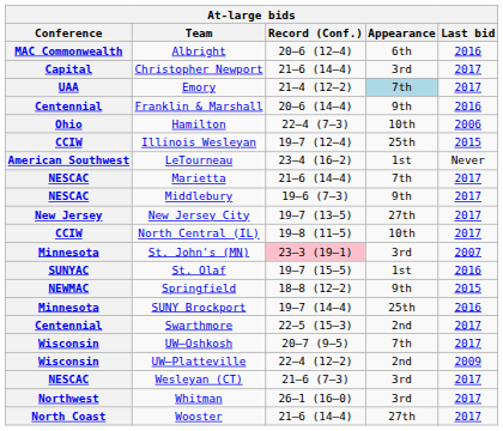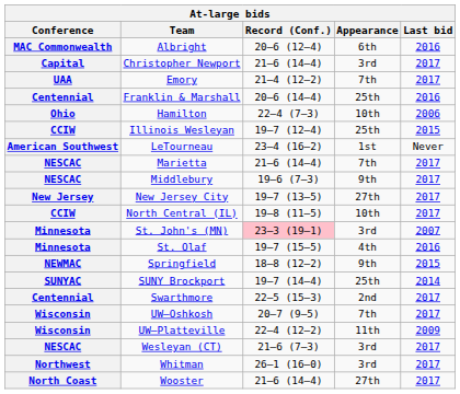 <table class="wikitable sortable plainrowheaders" style="text-align:center;">
 <tr>
 <th colspan="8" style=>At-large bids</th>
 </tr>
 <tr>
 <th scope="col">Conference</th>
 <th scope="col">Team</th>
 <th scope="col">Record (Conf.)</th>
 <th scope="col" data-sort-type="number">Appearance</th>
 <th scope="col">Last bid</th>
 </tr>
 <tr>
 <th><a href='#'>MAC Commonwealth</a></th>
 <td><a href='#'>Albright</a></td>
 <td>20–6 (12–4)</td>
 <td>6th</td>
 <td><a href='#'>2016</a></td>
 </tr>
 <tr>
 <th><a href='#'>Capital</a></th>
 <td><a href='#'>Christopher Newport</a></td>
 <td>21–6 (14–4)</td>
 <td>3rd</td>
 <td><a href='#'>2017</a></td>
 </tr>
 <tr>
 <th><a href='#'>UAA</a></th>
 <td><a href='#'>Emory</a></td>
 <td>21–4 (12–2)</td>
-<td style="background: lightblue;">7th</td>
+<td>7th</td>
 <td><a href='#'>2017</a></td>
 </tr>
 <tr>
 <th><a href='#'>Centennial</a></th>
 <td><a href='#'>Franklin & Marshall</a></td>
 <td>20–6 (14–4)</td>
-<td>9th</td>
+<td>25th</td>
 <td><a href='#'>2016</a></td>
 </tr>
 <tr>
 <th><a href='#'>Ohio</a></th>
 <td><a href='#'>Hamilton</a></td>
 <td>22–4 (7–3)</td>
 <td>10th</td>
 <td><a href='#'>2006</a></td>
 </tr>
 <tr>
 <th><a href='#'>CCIW</a></th>
 <td><a href='#'>Illinois Wesleyan</a></td>
 <td>19–7 (12–4)</td>
 <td>25th</td>
 <td><a href='#'>2015</a></td>
 </tr>
 <tr>
 <th><a href='#'>American Southwest</a></th>
 <td><a href='#'>LeTourneau</a></td>
 <td>23–4 (16–2)</td>
 <td>1st</td>
 <td>Never</td>
 </tr>
 <tr>
 <th><a href='#'>NESCAC</a></th>
 <td><a href='#'>Marietta</a></td>
 <td>21–6 (14–4)</td>
 <td>7th</td>
 <td><a href='#'>2017</a></td>
 </tr>
 <tr>
 <th><a href='#'>NESCAC</a></th>
 <td><a href='#'>Middlebury</a></td>
 <td>19–6 (7–3)</td>
 <td>9th</td>
 <td><a href='#'>2017</a></td>
 </tr>
 <tr>
 <th><a href='#'>New Jersey</a></th>
 <td><a href='#'>New Jersey City</a></td>
 <td>19–7 (13–5)</td>
 <td>27th</td>
 <td><a href='#'>2017</a></td>
 </tr>
 <tr>
 <th><a href='#'>CCIW</a></th>
 <td><a href='#'>North Central (IL)</a></td>
 <td>19–8 (11–5)</td>
 <td>10th</td>
 <td><a href='#'>2017</a></td>
 </tr>
 <tr>
 <th><a href='#'>Minnesota</a></th>
 <td><a href='#'>St. John's (MN)</a></td>
 <td style="background: pink;">23–3 (19–1)</td>
 <td>3rd</td>
 <td><a href='#'>2007</a></td>
 </tr>
 <tr>
-<th><a href='#'>SUNYAC</a></th>
+<th><a href='#'>Minnesota</a></th>
 <td><a href='#'>St. Olaf</a></td>
 <td>19–7 (15–5)</td>
-<td>1st</td>
+<td>4th</td>
 <td><a href='#'>2016</a></td>
 </tr>
 <tr>
 <th><a href='#'>NEWMAC</a></th>
 <td><a href='#'>Springfield</a></td>
 <td>18–8 (12–2)</td>
 <td>9th</td>
 <td><a href='#'>2015</a></td>
 </tr>
 <tr>
-<th><a href='#'>Minnesota</a></th>
+<th><a href='#'>SUNYAC</a></th>
 <td><a href='#'>SUNY Brockport</a></td>
 <td>19–7 (14–4)</td>
 <td>25th</td>
-<td><a href='#'>2016</a></td>
+<td><a href='#'>2014</a></td>
 </tr>
 <tr>
 <th><a href='#'>Centennial</a></th>
 <td><a href='#'>Swarthmore</a></td>
 <td>22–5 (15–3)</td>
 <td>2nd</td>
 <td><a href='#'>2017</a></td>
 </tr>
 <tr>
 <th><a href='#'>Wisconsin</a></th>
 <td><a href='#'>UW–Oshkosh</a></td>
 <td>20–7 (9–5)</td>
 <td>7th</td>
 <td><a href='#'>2017</a></td>
 </tr>
 <tr>
 <th><a href='#'>Wisconsin</a></th>
 <td><a href='#'>UW–Platteville</a></td>
 <td>22–4 (12–2)</td>
-<td>2nd</td>
+<td>11th</td>
 <td><a href='#'>2009</a></td>
 </tr>
 <tr>
 <th><a href='#'>NESCAC</a></th>
 <td><a href='#'>Wesleyan (CT)</a></td>
 <td>21–6 (7–3)</td>
 <td>3rd</td>
 <td><a href='#'>2017</a></td>
 </tr>
 <tr>
 <th><a href='#'>Northwest</a></th>
 <td><a href='#'>Whitman</a></td>
 <td>26–1 (16–0)</td>
 <td>3rd</td>
 <td><a href='#'>2017</a></td>
 </tr>
 <tr>
 <th><a href='#'>North Coast</a></th>
 <td><a href='#'>Wooster</a></td>
 <td>21–6 (14–4)</td>
 <td>27th</td>
 <td><a href='#'>2017</a></td>
 </tr>
 </table>
